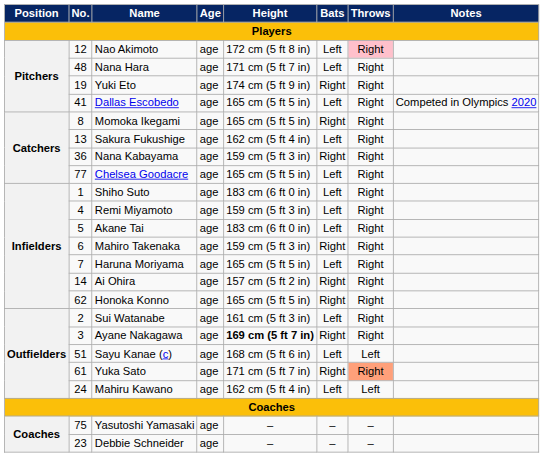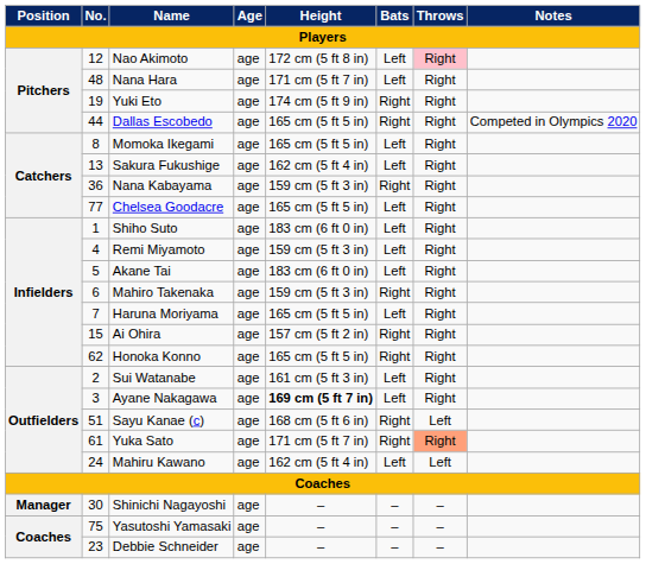 <table class="wikitable" style="font-size:smaller">
 <tr>
 <th style="background-color:#062563; color:#FFFFFF;">Position</th>
 <th style="background-color:#062563; color:#FFFFFF;">No.</th>
 <th style="background-color:#062563; color:#FFFFFF;">Name</th>
 <th style="background-color:#062563; color:#FFFFFF;">Age</th>
 <th style="background-color:#062563; color:#FFFFFF;">Height</th>
 <th style="background-color:#062563; color:#FFFFFF;">Bats</th>
 <th style="background-color:#062563; color:#FFFFFF;">Throws</th>
 <th style="background-color:#062563; color:#FFFFFF;">Notes</th>
 </tr>
 <tr>
 <th colspan="8" style="background-color:#FBBF09; color:#000000;">Players</th>
 </tr>
 <tr>
 <th rowspan="4">Pitchers</th>
 <td align="center">12</td>
 <td> Nao Akimoto</td>
 <td>age </td>
 <td>172 cm (5 ft 8 in)</td>
 <td align="center">Left</td>
 <td align="center" style="background: pink;">Right</td>
 <td></td>
 </tr>
 <tr>
 <td align="center">48</td>
 <td> Nana Hara</td>
 <td>age </td>
 <td>171 cm (5 ft 7 in)</td>
 <td align="center">Left</td>
 <td align="center">Right</td>
 <td></td>
 </tr>
 <tr>
 <td align="center">19</td>
 <td> Yuki Eto</td>
 <td>age </td>
 <td>174 cm (5 ft 9 in)</td>
 <td align="center">Right</td>
 <td align="center">Right</td>
 <td></td>
 </tr>
 <tr>
-<td align="center">41</td>
+<td align="center">44</td>
 <td> <a href='#'>Dallas Escobedo</a></td>
 <td>age </td>
 <td>165 cm (5 ft 5 in)</td>
-<td align="center">Left</td>
+<td align="center">Right</td>
 <td align="center">Right</td>
 <td>Competed in Olympics <a href='#'>2020</a></td>
 </tr>
 <tr>
 <th rowspan="4">Catchers</th>
 <td align="center">8</td>
 <td> Momoka Ikegami</td>
 <td>age </td>
 <td>165 cm (5 ft 5 in)</td>
-<td align="center">Right</td>
+<td align="center">Left</td>
 <td align="center">Right</td>
 <td></td>
 </tr>
 <tr>
 <td align="center">13</td>
 <td> Sakura Fukushige</td>
 <td>age </td>
 <td>162 cm (5 ft 4 in)</td>
 <td align="center">Left</td>
 <td align="center">Right</td>
 <td></td>
 </tr>
 <tr>
 <td align="center">36</td>
 <td> Nana Kabayama</td>
 <td>age </td>
 <td>159 cm (5 ft 3 in)</td>
 <td align="center">Right</td>
 <td align="center">Right</td>
 <td></td>
 </tr>
 <tr>
 <td align="center">77</td>
 <td> <a href='#'>Chelsea Goodacre</a></td>
 <td>age </td>
 <td>165 cm (5 ft 5 in)</td>
 <td align="center">Left</td>
 <td align="center">Right</td>
 <td></td>
 </tr>
 <tr>
 <th rowspan="7">Infielders</th>
 <td align="center">1</td>
 <td> Shiho Suto</td>
 <td>age </td>
 <td>183 cm (6 ft 0 in)</td>
 <td align="center">Left</td>
 <td align="center">Right</td>
 <td></td>
 </tr>
 <tr>
 <td align="center">4</td>
 <td> Remi Miyamoto</td>
 <td>age </td>
 <td>159 cm (5 ft 3 in)</td>
 <td align="center">Left</td>
 <td align="center">Right</td>
 <td></td>
 </tr>
 <tr>
 <td align="center">5</td>
 <td> Akane Tai</td>
 <td>age </td>
 <td>183 cm (6 ft 0 in)</td>
 <td align="center">Left</td>
 <td align="center">Right</td>
 <td></td>
 </tr>
 <tr>
 <td align="center">6</td>
 <td> Mahiro Takenaka</td>
 <td>age </td>
 <td>159 cm (5 ft 3 in)</td>
 <td align="center">Right</td>
 <td align="center">Right</td>
 <td></td>
 </tr>
 <tr>
 <td align="center">7</td>
 <td> Haruna Moriyama</td>
 <td>age </td>
 <td>165 cm (5 ft 5 in)</td>
 <td align="center">Left</td>
 <td align="center">Right</td>
 <td></td>
 </tr>
 <tr>
-<td align="center">14</td>
+<td align="center">15</td>
 <td> Ai Ohira</td>
 <td>age </td>
 <td>157 cm (5 ft 2 in)</td>
 <td align="center">Right</td>
 <td align="center">Right</td>
 <td></td>
 </tr>
 <tr>
 <td align="center">62</td>
 <td> Honoka Konno</td>
 <td>age </td>
 <td>165 cm (5 ft 5 in)</td>
 <td align="center">Right</td>
 <td align="center">Right</td>
 <td></td>
 </tr>
 <tr>
 <th rowspan="5">Outfielders</th>
 <td align="center">2</td>
 <td> Sui Watanabe</td>
 <td>age </td>
 <td>161 cm (5 ft 3 in)</td>
 <td align="center">Left</td>
 <td align="center">Right</td>
 <td></td>
 </tr>
 <tr>
 <td align="center">3</td>
 <td> Ayane Nakagawa</td>
 <td>age </td>
 <td><strong>169 cm (5 ft 7 in)</strong></td>
-<td align="center">Right</td>
+<td align="center">Left</td>
 <td align="center">Right</td>
 <td></td>
 </tr>
 <tr>
 <td align="center">51</td>
 <td> Sayu Kanae (<a href='#'>c</a>)</td>
 <td>age </td>
 <td>168 cm (5 ft 6 in)</td>
-<td align="center">Left</td>
+<td align="center">Right</td>
 <td align="center">Left</td>
 <td></td>
 </tr>
 <tr>
 <td align="center">61</td>
 <td> Yuka Sato</td>
 <td>age </td>
 <td>171 cm (5 ft 7 in)</td>
 <td align="center">Right</td>
 <td align="center" style="background: lightsalmon;">Right</td>
 <td></td>
 </tr>
 <tr>
 <td align="center">24</td>
 <td> Mahiru Kawano</td>
 <td>age </td>
 <td>162 cm (5 ft 4 in)</td>
 <td align="center">Left</td>
 <td align="center">Left</td>
 <td></td>
 </tr>
 <tr>
 <th colspan="8" style="background-color:#FBBF09; color:#000000;">Coaches</th>
 </tr>
 <tr>
+<th rowspan="1">Manager</th>
+<td align="center">30</td>
+<td> Shinichi Nagayoshi</td>
+<td>age </td>
+<td align="center">–</td>
+<td align="center">–</td>
+<td align="center">–</td>
+<td></td>
+</tr>
+<tr>
 <th rowspan="2">Coaches</th>
 <td align="center">75</td>
 <td> Yasutoshi Yamasaki</td>
 <td>age </td>
 <td align="center">–</td>
 <td align="center">–</td>
 <td align="center">–</td>
 <td></td>
 </tr>
 <tr>
 <td align="center">23</td>
 <td> Debbie Schneider</td>
 <td>age </td>
 <td align="center">–</td>
 <td align="center">–</td>
 <td align="center">–</td>
 <td></td>
 </tr>
 </table>
